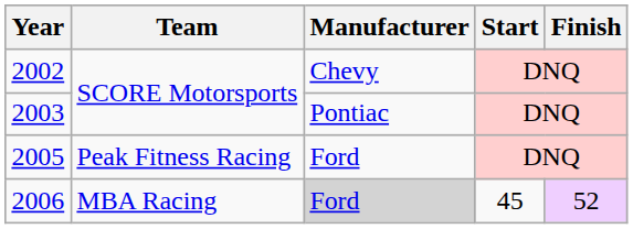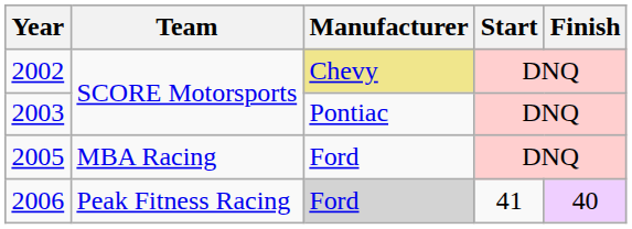 <table class="wikitable" style="font-size: 90%;">
 <tr>
 <th>Year</th>
 <th>Team</th>
 <th>Manufacturer</th>
 <th>Start</th>
 <th>Finish</th>
 </tr>
 <tr>
 <td><a href='#'>2002</a></td>
 <td rowspan=2  nowrap><a href='#'>SCORE Motorsports</a></td>
-<td><a href='#'>Chevy</a></td>
+<td style="background: khaki;"><a href='#'>Chevy</a></td>
 <td align=center colspan=2 style="background:#FFCFCF;">DNQ</td>
 </tr>
 <tr>
 <td><a href='#'>2003</a></td>
 <td><a href='#'>Pontiac</a></td>
 <td align=center colspan=2 style="background:#FFCFCF;">DNQ</td>
 </tr>
 <tr>
 <td><a href='#'>2005</a></td>
-<td nowrap><a href='#'>Peak Fitness Racing</a></td>
+<td nowrap><a href='#'>MBA Racing</a></td>
 <td><a href='#'>Ford</a></td>
 <td align=center colspan=2 style="background:#FFCFCF;">DNQ</td>
 </tr>
 <tr>
 <td><a href='#'>2006</a></td>
-<td nowrap><a href='#'>MBA Racing</a></td>
+<td nowrap><a href='#'>Peak Fitness Racing</a></td>
 <td style="background: lightgrey;"><a href='#'>Ford</a></td>
-<td align=center>45</td>
-<td align=center style="background:#EFCFFF;">52</td>
+<td align=center>41</td>
+<td align=center style="background:#EFCFFF;">40</td>
 </tr>
 </table>
